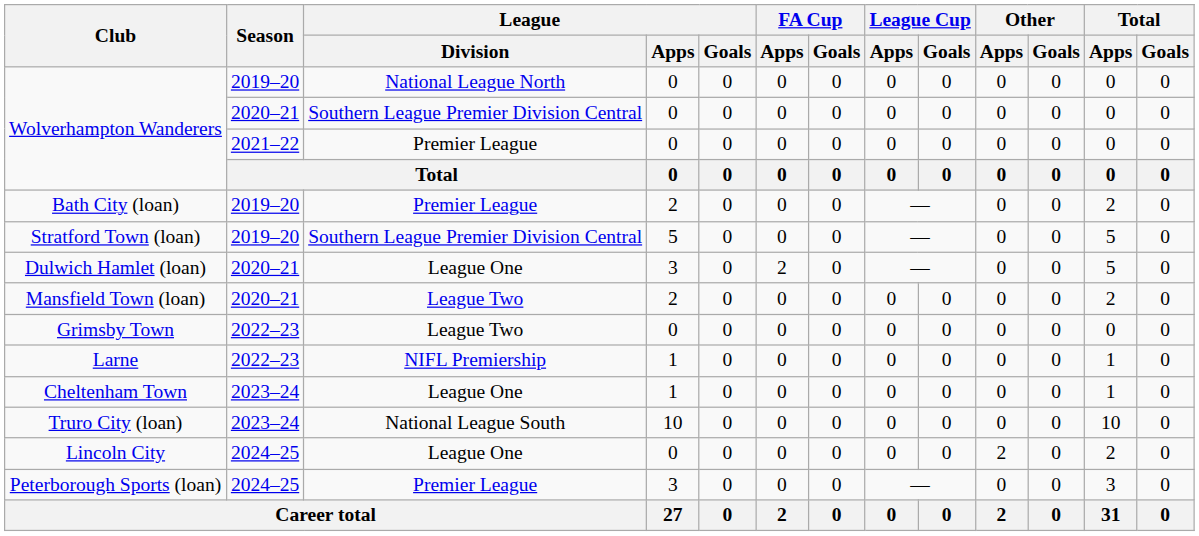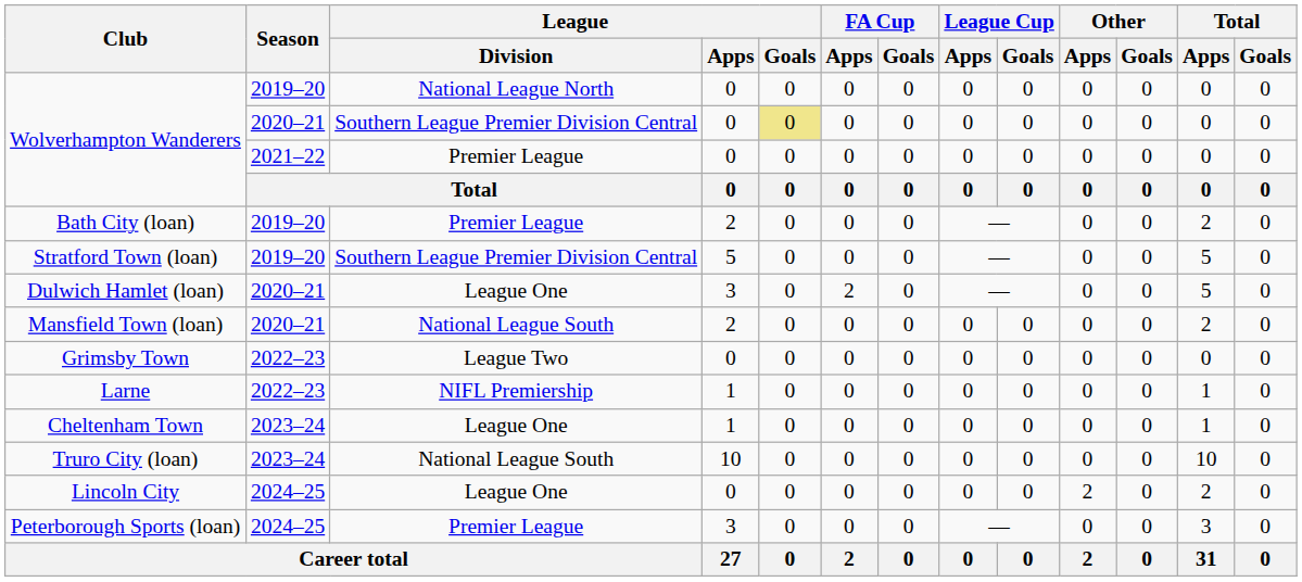 <table class=wikitable style="text-align: center">
 <tr>
 <th rowspan=2>Club</th>
 <th rowspan=2>Season</th>
 <th colspan=3>League</th>
 <th colspan=2><a href='#'>FA Cup</a></th>
 <th colspan=2><a href='#'>League Cup</a></th>
 <th colspan=2>Other</th>
 <th colspan=2>Total</th>
 </tr>
 <tr>
 <th>Division</th>
 <th>Apps</th>
 <th>Goals</th>
 <th>Apps</th>
 <th>Goals</th>
 <th>Apps</th>
 <th>Goals</th>
 <th>Apps</th>
 <th>Goals</th>
 <th>Apps</th>
 <th>Goals</th>
 </tr>
 <tr>
 <td rowspan=4><a href='#'>Wolverhampton Wanderers</a></td>
 <td><a href='#'>2019–20</a></td>
 <td><a href='#'>National League North</a></td>
 <td>0</td>
 <td>0</td>
 <td>0</td>
 <td>0</td>
 <td>0</td>
 <td>0</td>
 <td>0</td>
 <td>0</td>
 <td>0</td>
 <td>0</td>
 </tr>
 <tr>
 <td><a href='#'>2020–21</a></td>
 <td><a href='#'>Southern League Premier Division Central</a></td>
 <td>0</td>
-<td>0</td>
+<td style="background: khaki;">0</td>
 <td>0</td>
 <td>0</td>
 <td>0</td>
 <td>0</td>
 <td>0</td>
 <td>0</td>
 <td>0</td>
 <td>0</td>
 </tr>
 <tr>
 <td><a href='#'>2021–22</a></td>
 <td>Premier League</td>
 <td>0</td>
 <td>0</td>
 <td>0</td>
 <td>0</td>
 <td>0</td>
 <td>0</td>
 <td>0</td>
 <td>0</td>
 <td>0</td>
 <td>0</td>
 </tr>
 <tr>
 <th colspan=2>Total</th>
 <th>0</th>
 <th>0</th>
 <th>0</th>
 <th>0</th>
 <th>0</th>
 <th>0</th>
 <th>0</th>
 <th>0</th>
 <th>0</th>
 <th>0</th>
 </tr>
 <tr>
 <td><a href='#'>Bath City</a> (loan)</td>
 <td><a href='#'>2019–20</a></td>
 <td><a href='#'>Premier League</a></td>
 <td>2</td>
 <td>0</td>
 <td>0</td>
 <td>0</td>
 <td colspan="2">—</td>
 <td>0</td>
 <td>0</td>
 <td>2</td>
 <td>0</td>
 </tr>
 <tr>
 <td><a href='#'>Stratford Town</a> (loan)</td>
 <td><a href='#'>2019–20</a></td>
 <td><a href='#'>Southern League Premier Division Central</a></td>
 <td>5</td>
 <td>0</td>
 <td>0</td>
 <td>0</td>
 <td colspan="2">—</td>
 <td>0</td>
 <td>0</td>
 <td>5</td>
 <td>0</td>
 </tr>
 <tr>
 <td><a href='#'>Dulwich Hamlet</a> (loan)</td>
 <td><a href='#'>2020–21</a></td>
 <td>League One</td>
 <td>3</td>
 <td>0</td>
 <td>2</td>
 <td>0</td>
 <td colspan="2">—</td>
 <td>0</td>
 <td>0</td>
 <td>5</td>
 <td>0</td>
 </tr>
 <tr>
 <td><a href='#'>Mansfield Town</a> (loan)</td>
 <td><a href='#'>2020–21</a></td>
-<td><a href='#'>League Two</a></td>
+<td><a href='#'>National League South</a></td>
 <td>2</td>
 <td>0</td>
 <td>0</td>
 <td>0</td>
 <td>0</td>
 <td>0</td>
 <td>0</td>
 <td>0</td>
 <td>2</td>
 <td>0</td>
 </tr>
 <tr>
 <td><a href='#'>Grimsby Town</a></td>
 <td><a href='#'>2022–23</a></td>
 <td>League Two</td>
 <td>0</td>
 <td>0</td>
 <td>0</td>
 <td>0</td>
 <td>0</td>
 <td>0</td>
 <td>0</td>
 <td>0</td>
 <td>0</td>
 <td>0</td>
 </tr>
 <tr>
 <td><a href='#'>Larne</a></td>
 <td><a href='#'>2022–23</a></td>
 <td><a href='#'>NIFL Premiership</a></td>
 <td>1</td>
 <td>0</td>
 <td>0</td>
 <td>0</td>
 <td>0</td>
 <td>0</td>
 <td>0</td>
 <td>0</td>
 <td>1</td>
 <td>0</td>
 </tr>
 <tr>
 <td><a href='#'>Cheltenham Town</a></td>
 <td><a href='#'>2023–24</a></td>
 <td>League One</td>
 <td>1</td>
 <td>0</td>
 <td>0</td>
 <td>0</td>
 <td>0</td>
 <td>0</td>
 <td>0</td>
 <td>0</td>
 <td>1</td>
 <td>0</td>
 </tr>
 <tr>
 <td><a href='#'>Truro City</a> (loan)</td>
 <td><a href='#'>2023–24</a></td>
 <td>National League South</td>
 <td>10</td>
 <td>0</td>
 <td>0</td>
 <td>0</td>
 <td>0</td>
 <td>0</td>
 <td>0</td>
 <td>0</td>
 <td>10</td>
 <td>0</td>
 </tr>
 <tr>
 <td><a href='#'>Lincoln City</a></td>
 <td><a href='#'>2024–25</a></td>
 <td>League One</td>
 <td>0</td>
 <td>0</td>
 <td>0</td>
 <td>0</td>
 <td>0</td>
 <td>0</td>
 <td>2</td>
 <td>0</td>
 <td>2</td>
 <td>0</td>
 </tr>
 <tr>
 <td><a href='#'>Peterborough Sports</a> (loan)</td>
 <td><a href='#'>2024–25</a></td>
 <td><a href='#'>Premier League</a></td>
 <td>3</td>
 <td>0</td>
 <td>0</td>
 <td>0</td>
 <td colspan="2">—</td>
 <td>0</td>
 <td>0</td>
 <td>3</td>
 <td>0</td>
 </tr>
 <tr>
 <th colspan=3>Career total</th>
 <th>27</th>
 <th>0</th>
 <th>2</th>
 <th>0</th>
 <th>0</th>
 <th>0</th>
 <th>2</th>
 <th>0</th>
 <th>31</th>
 <th>0</th>
 </tr>
 </table>
